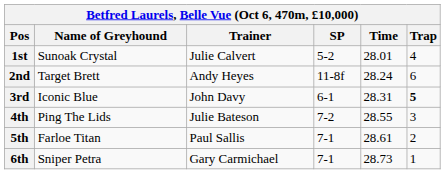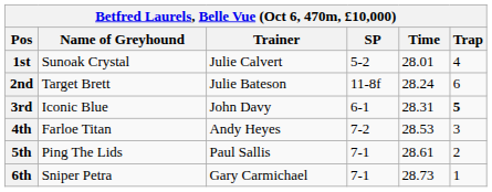 <table class="wikitable">
 <tr>
 <th colspan="6"><a href='#'>Betfred Laurels</a>, <a href='#'>Belle Vue</a> (Oct 6, 470m, £10,000)</th>
 </tr>
 <tr>
 <th width=30>Pos</th>
 <th width=180>Name of Greyhound</th>
 <th width=150>Trainer</th>
 <th width=50>SP</th>
 <th width=50>Time</th>
 <th width=30>Trap</th>
 </tr>
 <tr>
 <th>1st</th>
 <td>Sunoak Crystal</td>
 <td>Julie Calvert</td>
 <td>5-2</td>
 <td>28.01</td>
 <td>4</td>
 </tr>
 <tr>
 <th>2nd</th>
 <td>Target Brett</td>
-<td>Andy Heyes</td>
+<td>Julie Bateson</td>
 <td>11-8f</td>
 <td>28.24</td>
 <td>6</td>
 </tr>
 <tr>
 <th>3rd</th>
 <td>Iconic Blue</td>
 <td>John Davy</td>
 <td>6-1</td>
 <td>28.31</td>
 <td><strong>5</strong></td>
 </tr>
 <tr>
 <th>4th</th>
-<td>Ping The Lids</td>
-<td>Julie Bateson</td>
+<td>Farloe Titan</td>
+<td>Andy Heyes</td>
 <td>7-2</td>
-<td>28.55</td>
+<td>28.53</td>
 <td>3</td>
 </tr>
 <tr>
 <th>5th</th>
-<td>Farloe Titan</td>
+<td>Ping The Lids</td>
 <td>Paul Sallis</td>
 <td>7-1</td>
 <td>28.61</td>
 <td>2</td>
 </tr>
 <tr>
 <th>6th</th>
 <td>Sniper Petra</td>
 <td>Gary Carmichael</td>
 <td>7-1</td>
 <td>28.73</td>
 <td>1</td>
 </tr>
 </table>
